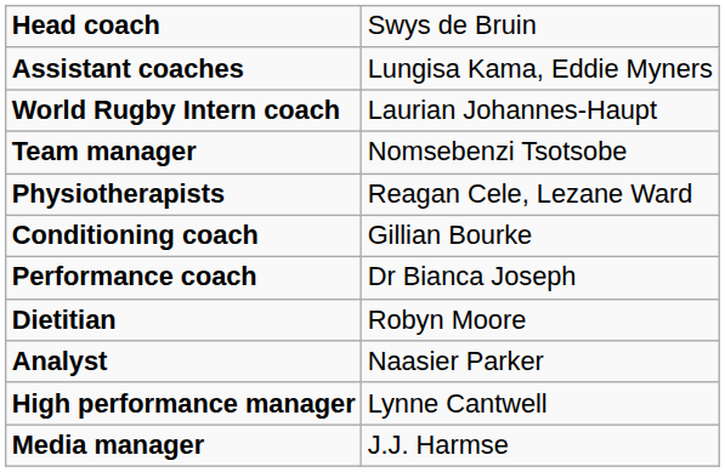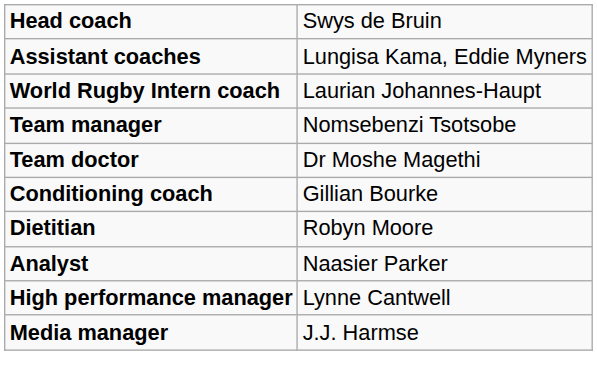 <table class="wikitable">
 <tr>
 <td><strong>Head coach</strong></td>
 <td>Swys de Bruin</td>
 </tr>
 <tr>
 <td><strong>Assistant coaches</strong></td>
 <td>Lungisa Kama, Eddie Myners</td>
 </tr>
 <tr>
 <td><strong>World Rugby Intern coach</strong></td>
 <td>Laurian Johannes-Haupt</td>
 </tr>
 <tr>
 <td><strong>Team manager</strong></td>
 <td>Nomsebenzi Tsotsobe</td>
 </tr>
 <tr>
-<td><strong>Physiotherapists</strong></td>
-<td>Reagan Cele, Lezane Ward</td>
+<td><strong>Team doctor</strong></td>
+<td>Dr Moshe Magethi</td>
 </tr>
 <tr>
 <td><strong>Conditioning coach</strong></td>
 <td>Gillian Bourke</td>
-</tr>
-<tr>
-<td><strong>Performance coach</strong></td>
-<td>Dr Bianca Joseph</td>
 </tr>
 <tr>
 <td><strong>Dietitian</strong></td>
 <td>Robyn Moore</td>
 </tr>
 <tr>
 <td><strong>Analyst</strong></td>
 <td>Naasier Parker</td>
 </tr>
 <tr>
 <td><strong>High performance manager</strong></td>
 <td>Lynne Cantwell</td>
 </tr>
 <tr>
 <td><strong>Media manager</strong></td>
 <td>J.J. Harmse</td>
 </tr>
 </table>
